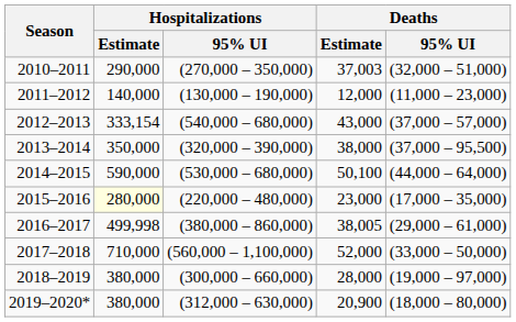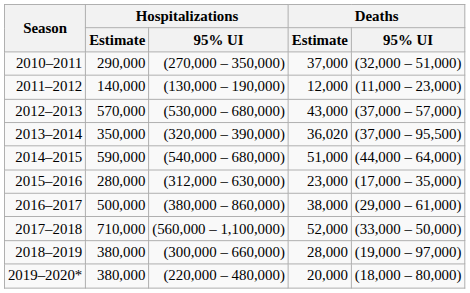 <table class="wikitable sortable static-row-numbers" style="text-align:right;">
 <tr>
 <th rowspan=2>Season</th>
 <th colspan=2>Hospitalizations</th>
 <th colspan=2>Deaths</th>
 </tr>
 <tr>
 <th>Estimate</th>
 <th>95% UI</th>
 <th>Estimate</th>
 <th>95% UI</th>
 </tr>
 <tr>
 <td>2010–2011</td>
 <td>290,000</td>
 <td>(270,000 – 350,000)</td>
-<td>37,003</td>
+<td>37,000</td>
 <td>(32,000 – 51,000)</td>
 </tr>
 <tr>
 <td>2011–2012</td>
 <td>140,000</td>
 <td>(130,000 – 190,000)</td>
 <td>12,000</td>
 <td>(11,000 – 23,000)</td>
 </tr>
 <tr>
 <td>2012–2013</td>
-<td>333,154</td>
-<td>(540,000 – 680,000)</td>
+<td>570,000</td>
+<td>(530,000 – 680,000)</td>
 <td>43,000</td>
 <td>(37,000 – 57,000)</td>
 </tr>
 <tr>
 <td>2013–2014</td>
 <td>350,000</td>
 <td>(320,000 – 390,000)</td>
-<td>38,000</td>
+<td>36,020</td>
 <td>(37,000 – 95,500)</td>
 </tr>
 <tr>
 <td>2014–2015</td>
 <td>590,000</td>
-<td>(530,000 – 680,000)</td>
-<td>50,100</td>
+<td>(540,000 – 680,000)</td>
+<td>51,000</td>
 <td>(44,000 – 64,000)</td>
 </tr>
 <tr>
 <td>2015–2016</td>
-<td style="background: lightyellow;">280,000</td>
-<td>(220,000 – 480,000)</td>
+<td>280,000</td>
+<td>(312,000 – 630,000)</td>
 <td>23,000</td>
 <td>(17,000 – 35,000)</td>
 </tr>
 <tr>
 <td>2016–2017</td>
-<td>499,998</td>
+<td>500,000</td>
 <td>(380,000 – 860,000)</td>
-<td>38,005</td>
+<td>38,000</td>
 <td>(29,000 – 61,000)</td>
 </tr>
 <tr>
 <td>2017–2018</td>
 <td>710,000</td>
 <td>(560,000 – 1,100,000)</td>
 <td>52,000</td>
 <td>(33,000 – 50,000)</td>
 </tr>
 <tr>
 <td>2018–2019</td>
 <td>380,000</td>
 <td>(300,000 – 660,000)</td>
 <td>28,000</td>
 <td>(19,000 – 97,000)</td>
 </tr>
 <tr>
 <td>2019–2020*</td>
 <td>380,000</td>
-<td>(312,000 – 630,000)</td>
-<td>20,900</td>
+<td>(220,000 – 480,000)</td>
+<td>20,000</td>
 <td>(18,000 – 80,000)</td>
 </tr>
 </table>
